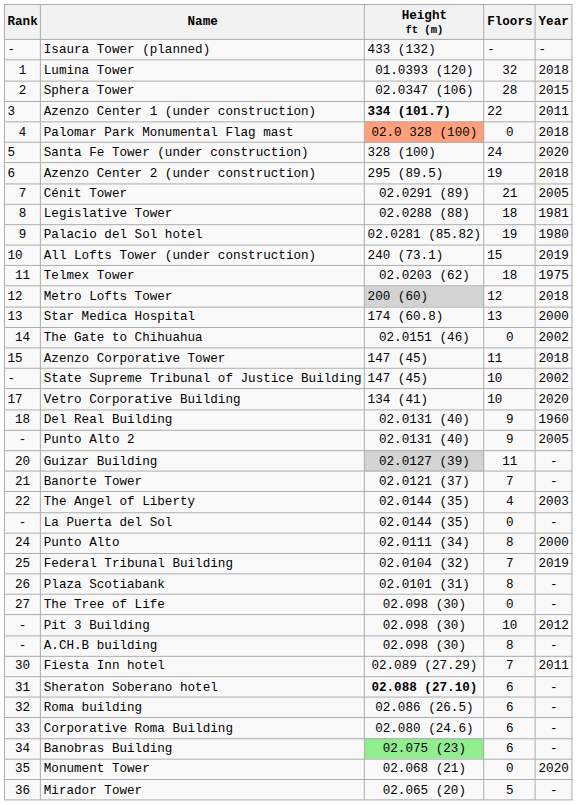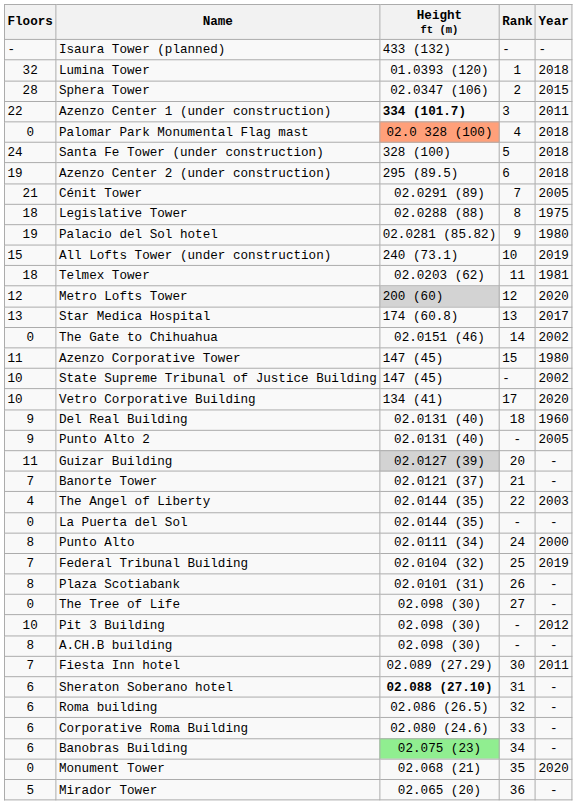 <table class="wikitable sortable">
 <tr>
-<th>Rank</th>
+<th>Floors</th>
 <th>Name</th>
 <th>Height<br><small>ft (m)</small></th>
-<th>Floors</th>
+<th>Rank</th>
 <th>Year</th>
 </tr>
 <tr>
 <td>-</td>
 <td>Isaura Tower (planned)</td>
 <td>433 (132)</td>
 <td>-</td>
 <td>-</td>
 </tr>
 <tr>
-<td style="text-align:center;">1</td>
+<td style="text-align:center;">32</td>
 <td>Lumina Tower</td>
 <td style="text-align:center;"><span>01.0</span>393 (120)</td>
-<td style="text-align:center;">32</td>
+<td style="text-align:center;">1</td>
 <td>2018</td>
 </tr>
 <tr>
-<td style="text-align:center;">2</td>
+<td style="text-align:center;">28</td>
 <td>Sphera Tower</td>
 <td style="text-align:center;"><span>02.0</span>347 (106)</td>
-<td style="text-align:center;">28</td>
+<td style="text-align:center;">2</td>
 <td style="text-align:center;">2015</td>
 </tr>
 <tr>
-<td>3</td>
+<td>22</td>
 <td>Azenzo Center 1 (under construction)</td>
 <td><strong>334 (101.7)</strong></td>
-<td>22</td>
+<td>3</td>
 <td style="text-align:center;">2011</td>
 </tr>
 <tr>
-<td style="text-align:center;">4</td>
+<td style="text-align:center;">0</td>
 <td>Palomar Park Monumental Flag mast</td>
 <td style="background: lightsalmon; text-align:center;"><span>02.0</span> 328 (100)</td>
-<td style="text-align:center;">0</td>
+<td style="text-align:center;">4</td>
 <td>2018</td>
 </tr>
 <tr>
-<td>5</td>
+<td>24</td>
 <td>Santa Fe Tower (under construction)</td>
 <td>328 (100)</td>
-<td>24</td>
-<td>2020</td>
-</tr>
-<tr>
-<td>6</td>
-<td>Azenzo Center 2 (under construction)</td>
-<td>295 (89.5)</td>
-<td>19</td>
+<td>5</td>
 <td>2018</td>
 </tr>
 <tr>
-<td style="text-align:center;">7</td>
+<td>19</td>
+<td>Azenzo Center 2 (under construction)</td>
+<td>295 (89.5)</td>
+<td>6</td>
+<td>2018</td>
+</tr>
+<tr>
+<td style="text-align:center;">21</td>
 <td>Cénit Tower</td>
 <td style="text-align:center;"><span>02.0</span>291 (89)</td>
-<td style="text-align:center;">21</td>
+<td style="text-align:center;">7</td>
 <td style="text-align:center;">2005</td>
 </tr>
 <tr>
-<td style="text-align:center;">8</td>
+<td style="text-align:center;">18</td>
 <td>Legislative Tower</td>
 <td style="text-align:center;"><span>02.0</span>288 (88)</td>
-<td style="text-align:center;">18</td>
-<td style="text-align:center;">1981</td>
+<td style="text-align:center;">8</td>
+<td style="text-align:center;">1975</td>
 </tr>
 <tr>
-<td style="text-align:center;">9</td>
+<td style="text-align:center;">19</td>
 <td>Palacio del Sol hotel</td>
 <td style="text-align:center;"><span>02.0</span>281 (85.82)</td>
-<td style="text-align:center;">19</td>
+<td style="text-align:center;">9</td>
 <td style="text-align:center;">1980</td>
 </tr>
 <tr>
-<td>10</td>
+<td>15</td>
 <td>All Lofts Tower (under construction)</td>
 <td>240 (73.1)</td>
-<td>15</td>
+<td>10</td>
 <td>2019</td>
 </tr>
 <tr>
-<td style="text-align:center;">11</td>
+<td style="text-align:center;">18</td>
 <td>Telmex Tower</td>
 <td style="text-align:center;"><span>02.0</span>203 (62)</td>
-<td style="text-align:center;">18</td>
-<td style="text-align:center;">1975</td>
+<td style="text-align:center;">11</td>
+<td style="text-align:center;">1981</td>
 </tr>
 <tr>
 <td>12</td>
 <td>Metro Lofts Tower</td>
 <td style="background: lightgrey;">200 (60)</td>
 <td>12</td>
-<td>2018</td>
+<td>2020</td>
 </tr>
 <tr>
 <td>13</td>
 <td>Star Medica Hospital</td>
 <td>174 (60.8)</td>
 <td>13</td>
+<td>2017</td>
+</tr>
+<tr>
+<td style="text-align:center;">0</td>
+<td>The Gate to Chihuahua</td>
+<td style="text-align:center;"><span>02.0</span>151 (46)</td>
+<td style="text-align:center;">14</td>
+<td style="text-align:center;">2002</td>
+</tr>
+<tr>
+<td>11</td>
+<td>Azenzo Corporative Tower</td>
+<td>147 (45)</td>
+<td>15</td>
+<td style="text-align:center;">1980</td>
+</tr>
+<tr>
+<td>10</td>
+<td>State Supreme Tribunal of Justice Building</td>
+<td>147 (45)</td>
+<td>-</td>
+<td style="text-align:center;">2002</td>
+</tr>
+<tr>
+<td>10</td>
+<td>Vetro Corporative Building</td>
+<td>134 (41)</td>
+<td>17</td>
+<td>2020</td>
+</tr>
+<tr>
+<td style="text-align:center;">9</td>
+<td>Del Real Building</td>
+<td style="text-align:center;"><span>02.0</span>131 (40)</td>
+<td style="text-align:center;">18</td>
+<td style="text-align:center;">1960</td>
+</tr>
+<tr>
+<td style="text-align:center;">9</td>
+<td>Punto Alto 2</td>
+<td style="text-align:center;"><span>02.0</span>131 (40)</td>
+<td style="text-align:center;">-</td>
+<td style="text-align:center;">2005</td>
+</tr>
+<tr>
+<td style="text-align:center;">11</td>
+<td>Guizar Building</td>
+<td style="background: lightgrey; text-align:center;"><span>02.0</span>127 (39)</td>
+<td style="text-align:center;">20</td>
+<td style="text-align:center;">-</td>
+</tr>
+<tr>
+<td style="text-align:center;">7</td>
+<td>Banorte Tower</td>
+<td style="text-align:center;"><span>02.0</span>121 (37)</td>
+<td style="text-align:center;">21</td>
+<td style="text-align:center;">-</td>
+</tr>
+<tr>
+<td style="text-align:center;">4</td>
+<td>The Angel of Liberty</td>
+<td style="text-align:center;"><span>02.0</span>144 (35)</td>
+<td style="text-align:center;">22</td>
+<td style="text-align:center;">2003</td>
+</tr>
+<tr>
+<td style="text-align:center;">0</td>
+<td>La Puerta del Sol</td>
+<td style="text-align:center;"><span>02.0</span>144 (35)</td>
+<td style="text-align:center;">-</td>
+<td style="text-align:center;">-</td>
+</tr>
+<tr>
+<td style="text-align:center;">8</td>
+<td>Punto Alto</td>
+<td style="text-align:center;"><span>02.0</span>111 (34)</td>
+<td style="text-align:center;">24</td>
 <td style="text-align:center;">2000</td>
 </tr>
 <tr>
-<td style="text-align:center;">14</td>
-<td>The Gate to Chihuahua</td>
-<td style="text-align:center;"><span>02.0</span>151 (46)</td>
-<td style="text-align:center;">0</td>
-<td style="text-align:center;">2002</td>
+<td style="text-align:center;">7</td>
+<td>Federal Tribunal Building</td>
+<td style="text-align:center;"><span>02.0</span>104 (32)</td>
+<td style="text-align:center;">25</td>
+<td>2019</td>
 </tr>
 <tr>
-<td>15</td>
-<td>Azenzo Corporative Tower</td>
-<td>147 (45)</td>
-<td>11</td>
-<td>2018</td>
+<td style="text-align:center;">8</td>
+<td>Plaza Scotiabank</td>
+<td style="text-align:center;"><span>02.0</span>101 (31)</td>
+<td style="text-align:center;">26</td>
+<td style="text-align:center;">-</td>
 </tr>
 <tr>
-<td>-</td>
-<td>State Supreme Tribunal of Justice Building</td>
-<td>147 (45)</td>
-<td>10</td>
-<td style="text-align:center;">2002</td>
+<td style="text-align:center;">0</td>
+<td>The Tree of Life</td>
+<td style="text-align:center;"><span>02.0</span>98 (30)</td>
+<td style="text-align:center;">27</td>
+<td style="text-align:center;">-</td>
 </tr>
 <tr>
-<td>17</td>
-<td>Vetro Corporative Building</td>
-<td>134 (41)</td>
-<td>10</td>
+<td style="text-align:center;">10</td>
+<td>Pit 3 Building</td>
+<td style="text-align:center;"><span>02.0</span>98 (30)</td>
+<td style="text-align:center;">-</td>
+<td style="text-align:center;">2012</td>
+</tr>
+<tr>
+<td style="text-align:center;">8</td>
+<td>A.CH.B building</td>
+<td style="text-align:center;"><span>02.0</span>98 (30)</td>
+<td style="text-align:center;">-</td>
+<td style="text-align:center;">-</td>
+</tr>
+<tr>
+<td style="text-align:center;">7</td>
+<td>Fiesta Inn hotel</td>
+<td style="text-align:center;"><span>02.0</span>89 (27.29)</td>
+<td style="text-align:center;">30</td>
+<td style="text-align:center;">2011</td>
+</tr>
+<tr>
+<td style="text-align:center;">6</td>
+<td>Sheraton Soberano hotel</td>
+<td style="text-align:center;"><strong><span>02.0</span>88 (27.10)</strong></td>
+<td style="text-align:center;">31</td>
+<td style="text-align:center;">-</td>
+</tr>
+<tr>
+<td style="text-align:center;">6</td>
+<td>Roma building</td>
+<td style="text-align:center;"><span>02.0</span>86 (26.5)</td>
+<td style="text-align:center;">32</td>
+<td style="text-align:center;">-</td>
+</tr>
+<tr>
+<td style="text-align:center;">6</td>
+<td>Corporative Roma Building</td>
+<td style="text-align:center;"><span>02.0</span>80 (24.6)</td>
+<td style="text-align:center;">33</td>
+<td style="text-align:center;">-</td>
+</tr>
+<tr>
+<td style="text-align:center;">6</td>
+<td>Banobras Building</td>
+<td style="background: lightgreen; text-align:center;"><span>02.0</span>75 (23)</td>
+<td style="text-align:center;">34</td>
+<td style="text-align:center;">-</td>
+</tr>
+<tr>
+<td style="text-align:center;">0</td>
+<td>Monument Tower</td>
+<td style="text-align:center;"><span>02.0</span>68 (21)</td>
+<td style="text-align:center;">35</td>
 <td>2020</td>
 </tr>
 <tr>
-<td style="text-align:center;">18</td>
-<td>Del Real Building</td>
-<td style="text-align:center;"><span>02.0</span>131 (40)</td>
-<td style="text-align:center;">9</td>
-<td style="text-align:center;">1960</td>
-</tr>
-<tr>
-<td style="text-align:center;">-</td>
-<td>Punto Alto 2</td>
-<td style="text-align:center;"><span>02.0</span>131 (40)</td>
-<td style="text-align:center;">9</td>
-<td style="text-align:center;">2005</td>
-</tr>
-<tr>
-<td style="text-align:center;">20</td>
-<td>Guizar Building</td>
-<td style="background: lightgrey; text-align:center;"><span>02.0</span>127 (39)</td>
-<td style="text-align:center;">11</td>
-<td style="text-align:center;">-</td>
-</tr>
-<tr>
-<td style="text-align:center;">21</td>
-<td>Banorte Tower</td>
-<td style="text-align:center;"><span>02.0</span>121 (37)</td>
-<td style="text-align:center;">7</td>
-<td style="text-align:center;">-</td>
-</tr>
-<tr>
-<td style="text-align:center;">22</td>
-<td>The Angel of Liberty</td>
-<td style="text-align:center;"><span>02.0</span>144 (35)</td>
-<td style="text-align:center;">4</td>
-<td style="text-align:center;">2003</td>
-</tr>
-<tr>
-<td style="text-align:center;">-</td>
-<td>La Puerta del Sol</td>
-<td style="text-align:center;"><span>02.0</span>144 (35)</td>
-<td style="text-align:center;">0</td>
-<td style="text-align:center;">-</td>
-</tr>
-<tr>
-<td style="text-align:center;">24</td>
-<td>Punto Alto</td>
-<td style="text-align:center;"><span>02.0</span>111 (34)</td>
-<td style="text-align:center;">8</td>
-<td style="text-align:center;">2000</td>
-</tr>
-<tr>
-<td style="text-align:center;">25</td>
-<td>Federal Tribunal Building</td>
-<td style="text-align:center;"><span>02.0</span>104 (32)</td>
-<td style="text-align:center;">7</td>
-<td>2019</td>
-</tr>
-<tr>
-<td style="text-align:center;">26</td>
-<td>Plaza Scotiabank</td>
-<td style="text-align:center;"><span>02.0</span>101 (31)</td>
-<td style="text-align:center;">8</td>
-<td style="text-align:center;">-</td>
-</tr>
-<tr>
-<td style="text-align:center;">27</td>
-<td>The Tree of Life</td>
-<td style="text-align:center;"><span>02.0</span>98 (30)</td>
-<td style="text-align:center;">0</td>
-<td style="text-align:center;">-</td>
-</tr>
-<tr>
-<td style="text-align:center;">-</td>
-<td>Pit 3 Building</td>
-<td style="text-align:center;"><span>02.0</span>98 (30)</td>
-<td style="text-align:center;">10</td>
-<td style="text-align:center;">2012</td>
-</tr>
-<tr>
-<td style="text-align:center;">-</td>
-<td>A.CH.B building</td>
-<td style="text-align:center;"><span>02.0</span>98 (30)</td>
-<td style="text-align:center;">8</td>
-<td style="text-align:center;">-</td>
-</tr>
-<tr>
-<td style="text-align:center;">30</td>
-<td>Fiesta Inn hotel</td>
-<td style="text-align:center;"><span>02.0</span>89 (27.29)</td>
-<td style="text-align:center;">7</td>
-<td style="text-align:center;">2011</td>
-</tr>
-<tr>
-<td style="text-align:center;">31</td>
-<td>Sheraton Soberano hotel</td>
-<td style="text-align:center;"><strong><span>02.0</span>88 (27.10)</strong></td>
-<td style="text-align:center;">6</td>
-<td style="text-align:center;">-</td>
-</tr>
-<tr>
-<td style="text-align:center;">32</td>
-<td>Roma building</td>
-<td style="text-align:center;"><span>02.0</span>86 (26.5)</td>
-<td style="text-align:center;">6</td>
-<td style="text-align:center;">-</td>
-</tr>
-<tr>
-<td style="text-align:center;">33</td>
-<td>Corporative Roma Building</td>
-<td style="text-align:center;"><span>02.0</span>80 (24.6)</td>
-<td style="text-align:center;">6</td>
-<td style="text-align:center;">-</td>
-</tr>
-<tr>
-<td style="text-align:center;">34</td>
-<td>Banobras Building</td>
-<td style="background: lightgreen; text-align:center;"><span>02.0</span>75 (23)</td>
-<td style="text-align:center;">6</td>
-<td style="text-align:center;">-</td>
-</tr>
-<tr>
-<td style="text-align:center;">35</td>
-<td>Monument Tower</td>
-<td style="text-align:center;"><span>02.0</span>68 (21)</td>
-<td style="text-align:center;">0</td>
-<td>2020</td>
-</tr>
-<tr>
-<td style="text-align:center;">36</td>
+<td style="text-align:center;">5</td>
 <td>Mirador Tower</td>
 <td style="text-align:center;"><span>02.0</span>65 (20)</td>
-<td style="text-align:center;">5</td>
+<td style="text-align:center;">36</td>
 <td style="text-align:center;">-</td>
 </tr>
 </table>
